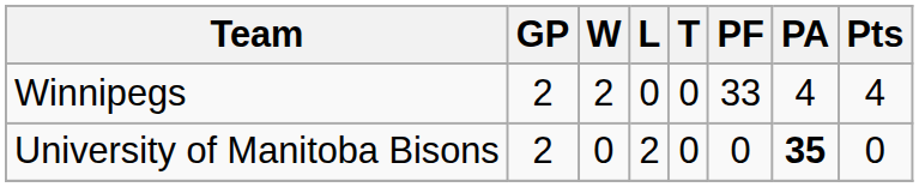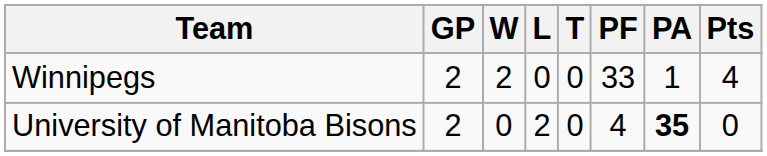 <table class="wikitable">
 <tr>
 <th>Team</th>
 <th>GP</th>
 <th>W</th>
 <th>L</th>
 <th>T</th>
 <th>PF</th>
 <th>PA</th>
 <th>Pts</th>
 </tr>
 <tr align="center">
 <td align="left">Winnipegs</td>
 <td>2</td>
 <td>2</td>
 <td>0</td>
 <td>0</td>
 <td>33</td>
-<td>4</td>
+<td>1</td>
 <td>4</td>
 </tr>
 <tr align="center">
 <td align="left">University of Manitoba Bisons</td>
 <td>2</td>
 <td>0</td>
 <td>2</td>
 <td>0</td>
-<td>0</td>
+<td>4</td>
 <td><strong>35</strong></td>
 <td>0</td>
 </tr>
 <tr align="center">
 </tr>
 </table>
